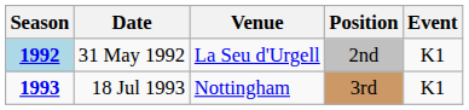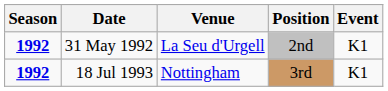 <table class="wikitable" style="text-align:center; font-size:95%;">
 <tr>
 <th>Season</th>
 <th>Date</th>
 <th>Venue</th>
 <th>Position</th>
 <th>Event</th>
 </tr>
 <tr>
-<td style="background: lightblue;"><strong><a href='#'>1992</a></strong></td>
+<td><strong><a href='#'>1992</a></strong></td>
 <td align=right>31 May 1992</td>
 <td align=left><a href='#'>La Seu d'Urgell</a></td>
 <td bgcolor=silver>2nd</td>
 <td>K1</td>
 </tr>
 <tr>
-<td><strong><a href='#'>1993</a></strong></td>
+<td><strong><a href='#'>1992</a></strong></td>
 <td align=right>18 Jul 1993</td>
 <td align=left><a href='#'>Nottingham</a></td>
 <td bgcolor=cc9966>3rd</td>
 <td>K1</td>
 </tr>
 </table>
